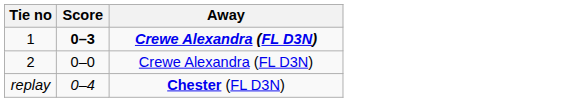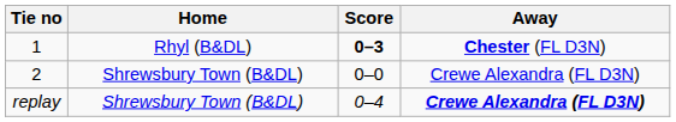 <table class="wikitable" style="text-align:center">
 <tr>
 <th width=50>Tie no</th>
+<th width=250>Home</th>
 <th width=50>Score</th>
 <th width=250>Away</th>
 </tr>
 <tr>
 <td>1</td>
+<td><a href='#'>Rhyl</a> (<a href='#'>B&DL</a>)</td>
 <td><strong>0–3</strong></td>
-<td><strong><em><a href='#'>Crewe Alexandra</a><strong> (<a href='#'>FL D3N</a>)<em></td>
+<td><strong><a href='#'>Chester</a></strong> (<a href='#'>FL D3N</a>)</td>
 </tr>
 <tr>
 <td>2</td>
+<td><a href='#'>Shrewsbury Town</a> (<a href='#'>B&DL</a>)</td>
 <td>0–0</td>
 <td><a href='#'>Crewe Alexandra</a> (<a href='#'>FL D3N</a>)</td>
 </tr>
 <tr>
 <td><em>replay</em></td>
+<td><em><a href='#'>Shrewsbury Town</a> (<a href='#'>B&DL</a>)</em></td>
 <td><em>0–4</em></td>
-<td><strong><a href='#'>Chester</a></strong> (<a href='#'>FL D3N</a>)</td>
+<td><strong><em><a href='#'>Crewe Alexandra</a><strong> (<a href='#'>FL D3N</a>)<em></td>
 </tr>
 </table>
